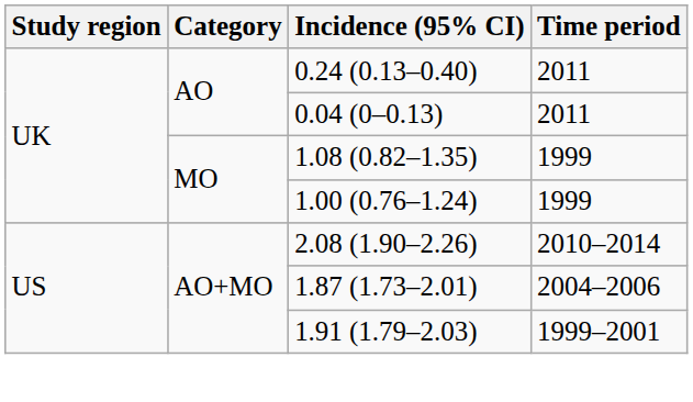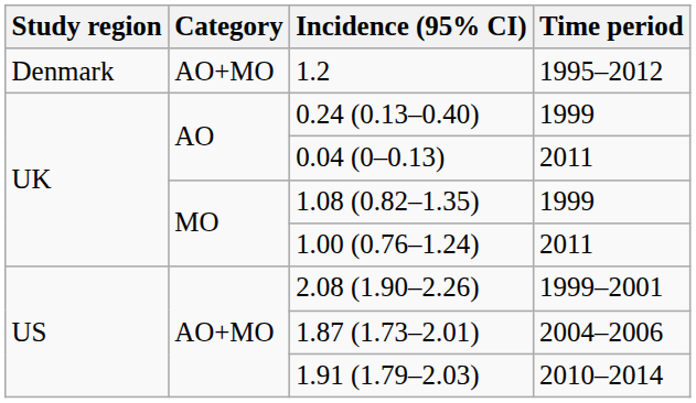 <table class="wikitable">
 <tr>
 <th>Study region</th>
 <th>Category</th>
 <th>Incidence (95% CI)</th>
 <th>Time period</th>
 </tr>
 <tr>
+<td>Denmark</td>
+<td>AO+MO</td>
+<td>1.2</td>
+<td>1995–2012</td>
+</tr>
+<tr>
 <td rowspan="4">UK</td>
 <td rowspan="2">AO</td>
 <td>0.24 (0.13–0.40)</td>
-<td>2011</td>
+<td>1999</td>
 </tr>
 <tr>
 <td>0.04 (0–0.13)</td>
 <td>2011</td>
 </tr>
 <tr>
 <td rowspan="2">MO</td>
 <td>1.08 (0.82–1.35)</td>
 <td>1999</td>
 </tr>
 <tr>
 <td>1.00 (0.76–1.24)</td>
-<td>1999</td>
+<td>2011</td>
 </tr>
 <tr>
 <td rowspan="3">US</td>
 <td rowspan="3">AO+MO</td>
 <td>2.08 (1.90–2.26)</td>
-<td>2010–2014</td>
+<td>1999–2001</td>
 </tr>
 <tr>
 <td>1.87 (1.73–2.01)</td>
 <td>2004–2006</td>
 </tr>
 <tr>
 <td>1.91 (1.79–2.03)</td>
-<td>1999–2001</td>
+<td>2010–2014</td>
 </tr>
 </table>
